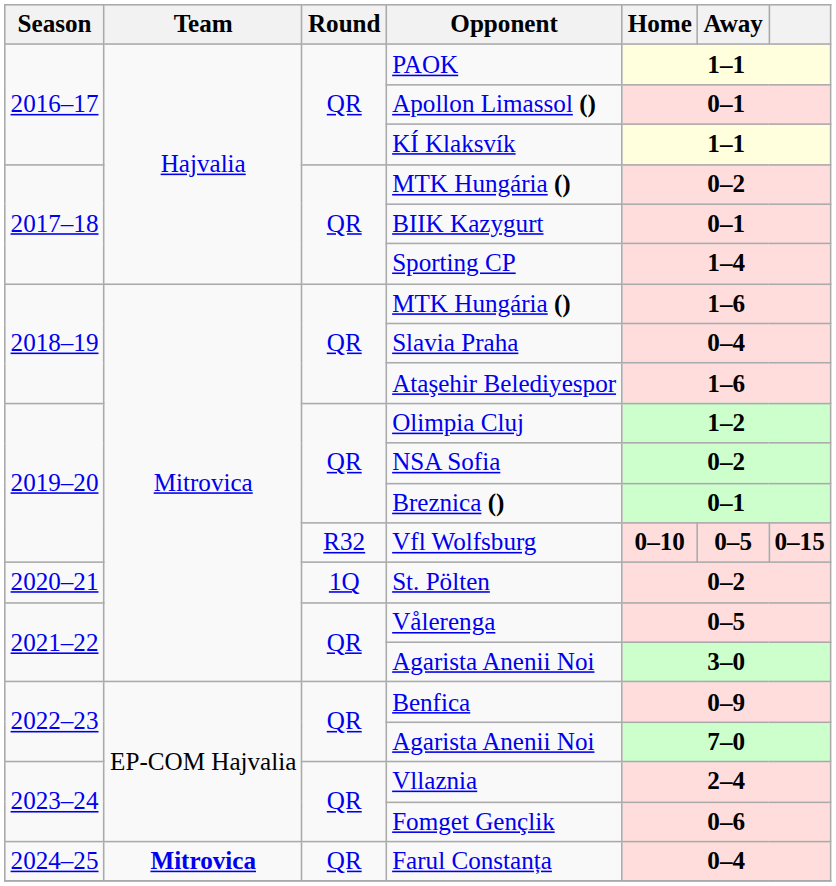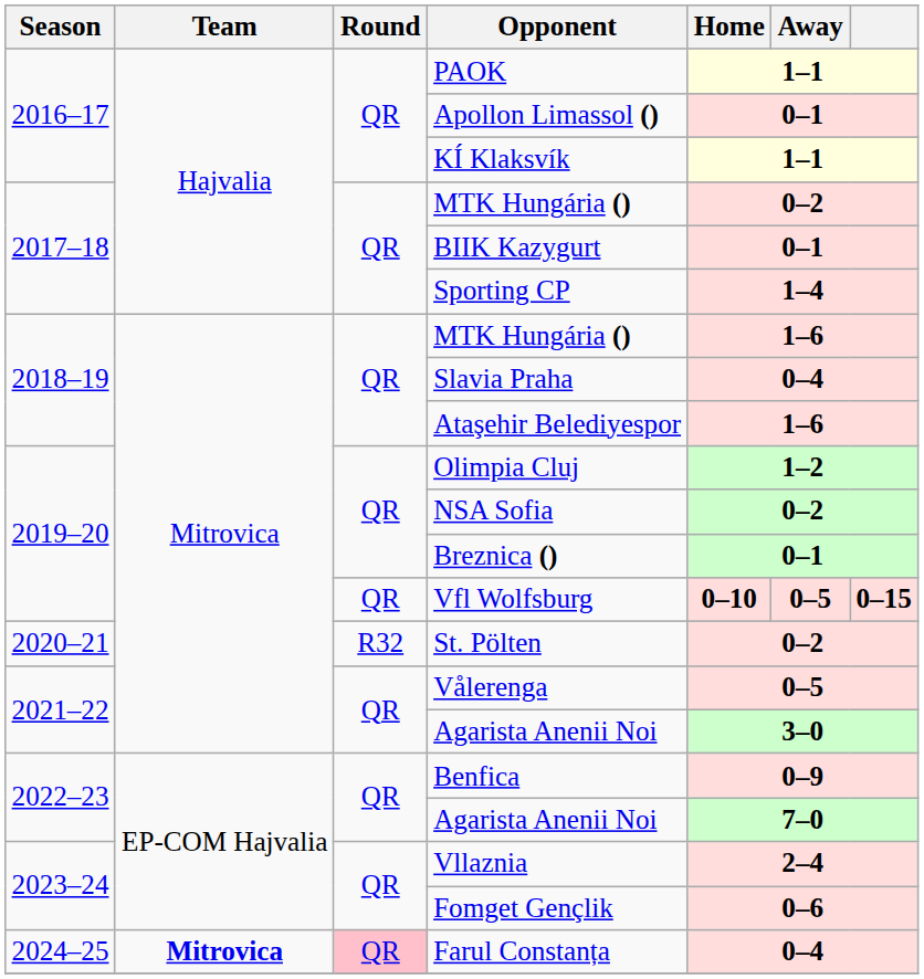 <table class="wikitable" style="text-align:center">
 <tr>
 <th>Season</th>
 <th>Team</th>
 <th>Round</th>
 <th>Opponent</th>
 <th>Home</th>
 <th>Away</th>
 <th></th>
 </tr>
 <tr>
 <td rowspan="3"><a href='#'>2016–17</a></td>
 <td rowspan="6"><a href='#'>Hajvalia</a></td>
 <td rowspan="3"><a href='#'>QR</a></td>
 <td align="left"> <a href='#'>PAOK</a></td>
 <td bgcolor="#FFFFDD" colspan="3"><strong>1–1</strong></td>
 </tr>
 <tr>
 <td align="left"> <a href='#'>Apollon Limassol</a> <strong>()</strong></td>
 <td bgcolor="#FFDDDD" colspan="3"><strong>0–1</strong></td>
 </tr>
 <tr>
 <td align="left"> <a href='#'>KÍ Klaksvík</a></td>
 <td bgcolor="#FFFFDD" colspan="3"><strong>1–1</strong></td>
 </tr>
 <tr>
 <td rowspan="3"><a href='#'>2017–18</a></td>
 <td rowspan="3"><a href='#'>QR</a></td>
 <td align="left"> <a href='#'>MTK Hungária</a> <strong>()</strong></td>
 <td bgcolor="#FFDDDD" colspan="3"><strong>0–2</strong></td>
 </tr>
 <tr>
 <td align="left"> <a href='#'>BIIK Kazygurt</a></td>
 <td bgcolor="#FFDDDD" colspan="3"><strong>0–1</strong></td>
 </tr>
 <tr>
 <td align="left"> <a href='#'>Sporting CP</a></td>
 <td bgcolor="#FFDDDD" colspan="3"><strong>1–4</strong></td>
 </tr>
 <tr>
 <td rowspan="3"><a href='#'>2018–19</a></td>
 <td rowspan="10"><a href='#'>Mitrovica</a></td>
 <td rowspan="3"><a href='#'>QR</a></td>
 <td align="left"> <a href='#'>MTK Hungária</a> <strong>()</strong></td>
 <td bgcolor="#FFDDDD" colspan="3"><strong>1–6</strong></td>
 </tr>
 <tr>
 <td align="left"> <a href='#'>Slavia Praha</a></td>
 <td bgcolor="#FFDDDD" colspan="3"><strong>0–4</strong></td>
 </tr>
 <tr>
 <td align="left"> <a href='#'>Ataşehir Belediyespor</a></td>
 <td bgcolor="#FFDDDD" colspan="3"><strong>1–6</strong></td>
 </tr>
 <tr>
 <td rowspan="4"><a href='#'>2019–20</a></td>
 <td rowspan="3"><a href='#'>QR</a></td>
 <td align="left"> <a href='#'>Olimpia Cluj</a></td>
 <td bgcolor="#CCFFCC" colspan="3"><strong>1–2</strong></td>
 </tr>
 <tr>
 <td align="left"> <a href='#'>NSA Sofia</a></td>
 <td bgcolor="#CCFFCC" colspan="3"><strong>0–2</strong></td>
 </tr>
 <tr>
 <td align="left"> <a href='#'>Breznica</a> <strong>()</strong></td>
 <td bgcolor="#CCFFCC" colspan="3"><strong>0–1</strong></td>
 </tr>
 <tr>
-<td><a href='#'>R32</a></td>
+<td><a href='#'>QR</a></td>
 <td align="left"> <a href='#'>Vfl Wolfsburg</a></td>
 <td bgcolor="#FFDDDD"><strong>0–10</strong></td>
 <td bgcolor="#FFDDDD"><strong>0–5</strong></td>
 <td bgcolor="#FFDDDD"><strong>0–15</strong></td>
 </tr>
 <tr>
 <td><a href='#'>2020–21</a></td>
-<td><a href='#'>1Q</a></td>
+<td><a href='#'>R32</a></td>
 <td align="left"> <a href='#'>St. Pölten</a></td>
 <td bgcolor="#FFDDDD" colspan="3"><strong>0–2</strong></td>
 </tr>
 <tr>
 <td rowspan="2"><a href='#'>2021–22</a></td>
 <td rowspan="2"><a href='#'>QR</a></td>
 <td align="left"> <a href='#'>Vålerenga</a></td>
 <td bgcolor="#FFDDDD" colspan="3"><strong>0–5</strong></td>
 </tr>
 <tr>
 <td align="left"> <a href='#'>Agarista Anenii Noi</a></td>
 <td bgcolor="#CCFFCC" colspan="3"><strong>3–0</strong></td>
 </tr>
 <tr>
 <td rowspan="2"><a href='#'>2022–23</a></td>
 <td rowspan="4">EP-COM Hajvalia</td>
 <td rowspan="2"><a href='#'>QR</a></td>
 <td align="left"> <a href='#'>Benfica</a></td>
 <td bgcolor="#FFDDDD" colspan="3"><strong>0–9</strong></td>
 </tr>
 <tr>
 <td align="left"> <a href='#'>Agarista Anenii Noi</a></td>
 <td bgcolor="#CCFFCC" colspan="3"><strong>7–0</strong></td>
 </tr>
 <tr>
 <td rowspan="2"><a href='#'>2023–24</a></td>
 <td rowspan="2"><a href='#'>QR</a></td>
 <td align="left"> <a href='#'>Vllaznia</a></td>
 <td bgcolor="#FFDDDD" colspan="3"><strong>2–4</strong></td>
 </tr>
 <tr>
 <td align="left"> <a href='#'>Fomget Gençlik</a></td>
 <td bgcolor="#FFDDDD" colspan="3"><strong>0–6</strong></td>
 </tr>
 <tr>
 <td><a href='#'>2024–25</a></td>
 <td><strong><a href='#'>Mitrovica</a></strong></td>
-<td><a href='#'>QR</a></td>
+<td style="background: pink;"><a href='#'>QR</a></td>
 <td align="left"> <a href='#'>Farul Constanța</a></td>
 <td bgcolor="#FFDDDD" colspan="3"><strong>0–4</strong></td>
 </tr>
 <tr>
 </tr>
 </table>
